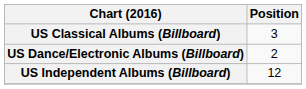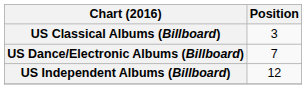 <table class="wikitable plainrowheaders sortable" style="text-align:center">
 <tr>
 <th scope="col">Chart (2016)</th>
 <th scope="col">Position</th>
 </tr>
 <tr>
 <th scope="row">US Classical Albums (<em>Billboard</em>)</th>
 <td>3</td>
 </tr>
 <tr>
 <th scope="row">US Dance/Electronic Albums (<em>Billboard</em>)</th>
-<td>2</td>
+<td>7</td>
 </tr>
 <tr>
 <th scope="row">US Independent Albums (<em>Billboard</em>)</th>
 <td>12</td>
 </tr>
 <tr>
 </tr>
 </table>
